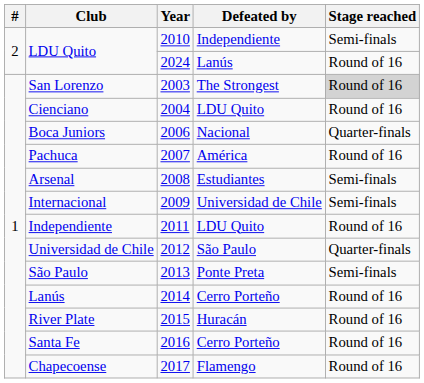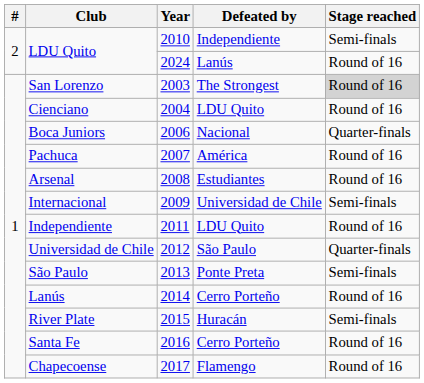 <table class="wikitable plainrowheaders sortable">
 <tr>
 <th width=5%>#</th>
 <th>Club</th>
 <th>Year</th>
 <th>Defeated by</th>
 <th>Stage reached</th>
 </tr>
 <tr>
 <td rowspan="2" style="text-align: center">2</td>
 <td rowspan="2"> <a href='#'>LDU Quito</a></td>
 <td><a href='#'>2010</a></td>
 <td><a href='#'>Independiente</a></td>
 <td>Semi-finals</td>
 </tr>
 <tr>
 <td><a href='#'>2024</a></td>
 <td><a href='#'>Lanús</a></td>
 <td>Round of 16</td>
 </tr>
 <tr>
 <td rowspan="15" style="text-align: center">1</td>
 <td> <a href='#'>San Lorenzo</a></td>
 <td><a href='#'>2003</a></td>
 <td><a href='#'>The Strongest</a></td>
 <td style="background: lightgrey;">Round of 16</td>
 </tr>
 <tr>
 <td> <a href='#'>Cienciano</a></td>
 <td><a href='#'>2004</a></td>
 <td><a href='#'>LDU Quito</a></td>
 <td>Round of 16</td>
 </tr>
 <tr>
 <td> <a href='#'>Boca Juniors</a></td>
 <td><a href='#'>2006</a></td>
 <td><a href='#'>Nacional</a></td>
 <td>Quarter-finals</td>
 </tr>
 <tr>
 <td> <a href='#'>Pachuca</a></td>
 <td><a href='#'>2007</a></td>
 <td><a href='#'>América</a></td>
 <td>Round of 16</td>
 </tr>
 <tr>
 <td> <a href='#'>Arsenal</a></td>
 <td><a href='#'>2008</a></td>
 <td><a href='#'>Estudiantes</a></td>
-<td>Semi-finals</td>
+<td>Round of 16</td>
 </tr>
 <tr>
 <td> <a href='#'>Internacional</a></td>
 <td><a href='#'>2009</a></td>
 <td><a href='#'>Universidad de Chile</a></td>
 <td>Semi-finals</td>
 </tr>
 <tr>
 <td> <a href='#'>Independiente</a></td>
 <td><a href='#'>2011</a></td>
 <td><a href='#'>LDU Quito</a></td>
 <td>Round of 16</td>
 </tr>
 <tr>
 <td> <a href='#'>Universidad de Chile</a></td>
 <td><a href='#'>2012</a></td>
 <td><a href='#'>São Paulo</a></td>
 <td>Quarter-finals</td>
 </tr>
 <tr>
 <td> <a href='#'>São Paulo</a></td>
 <td><a href='#'>2013</a></td>
 <td><a href='#'>Ponte Preta</a></td>
 <td>Semi-finals</td>
 </tr>
 <tr>
 <td> <a href='#'>Lanús</a></td>
 <td><a href='#'>2014</a></td>
 <td><a href='#'>Cerro Porteño</a></td>
 <td>Round of 16</td>
 </tr>
 <tr>
 <td> <a href='#'>River Plate</a></td>
 <td><a href='#'>2015</a></td>
 <td><a href='#'>Huracán</a></td>
-<td>Round of 16</td>
+<td>Semi-finals</td>
 </tr>
 <tr>
 <td> <a href='#'>Santa Fe</a></td>
 <td><a href='#'>2016</a></td>
 <td><a href='#'>Cerro Porteño</a></td>
 <td>Round of 16</td>
 </tr>
 <tr>
 <td> <a href='#'>Chapecoense</a></td>
 <td><a href='#'>2017</a></td>
 <td><a href='#'>Flamengo</a></td>
 <td>Round of 16</td>
 </tr>
 </table>
